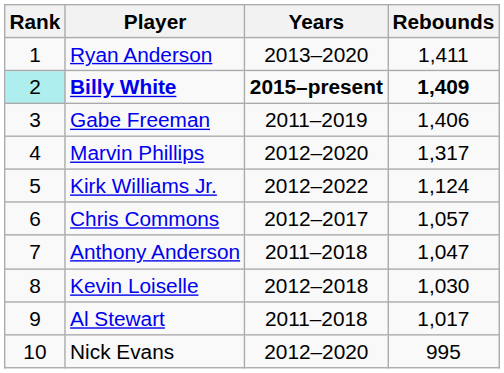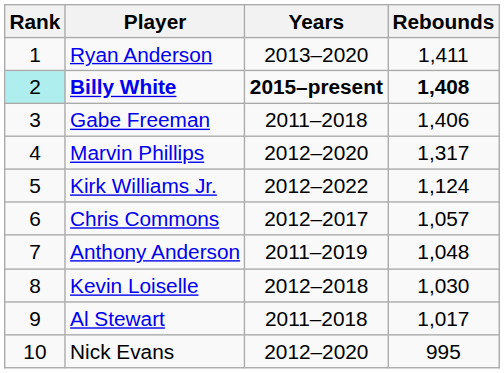 <table class="wikitable" style="font-size:95%;">
 <tr>
 <th>Rank</th>
 <th>Player</th>
 <th align=center>Years</th>
 <th>Rebounds</th>
 </tr>
 <tr>
 <td align=center>1</td>
 <td> <a href='#'>Ryan Anderson</a></td>
 <td align=center>2013–2020</td>
 <td align=center>1,411</td>
 </tr>
 <tr>
 <td align=center style="background: paleturquoise;">2</td>
 <td> <strong><a href='#'>Billy White</a></strong></td>
 <td align=center><strong>2015–present</strong></td>
-<td align=center><strong>1,409</strong></td>
+<td align=center><strong>1,408</strong></td>
 </tr>
 <tr>
 <td align=center>3</td>
 <td> <a href='#'>Gabe Freeman</a></td>
-<td align=center>2011–2019</td>
+<td align=center>2011–2018</td>
 <td align=center>1,406</td>
 </tr>
 <tr>
 <td align=center>4</td>
 <td> <a href='#'>Marvin Phillips</a></td>
 <td align=center>2012–2020</td>
 <td align=center>1,317</td>
 </tr>
 <tr>
 <td align=center>5</td>
 <td> <a href='#'>Kirk Williams Jr.</a></td>
 <td align=center>2012–2022</td>
 <td align=center>1,124</td>
 </tr>
 <tr>
 <td align=center>6</td>
 <td> <a href='#'>Chris Commons</a></td>
 <td align=center>2012–2017</td>
 <td align=center>1,057</td>
 </tr>
 <tr>
 <td align=center>7</td>
 <td> <a href='#'>Anthony Anderson</a></td>
-<td align=center>2011–2018</td>
-<td align=center>1,047</td>
+<td align=center>2011–2019</td>
+<td align=center>1,048</td>
 </tr>
 <tr>
 <td align=center>8</td>
 <td> <a href='#'>Kevin Loiselle</a></td>
 <td align=center>2012–2018</td>
 <td align=center>1,030</td>
 </tr>
 <tr>
 <td align=center>9</td>
 <td> <a href='#'>Al Stewart</a></td>
 <td align=center>2011–2018</td>
 <td align=center>1,017</td>
 </tr>
 <tr>
 <td align=center>10</td>
 <td> Nick Evans</td>
 <td align=center>2012–2020</td>
 <td align=center>995</td>
 </tr>
 </table>
